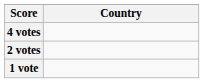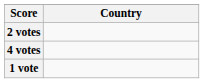 <table class="wikitable">
 <tr>
 </tr>
 <tr>
 <th scope="col" width="20%">Score</th>
 <th scope="col">Country</th>
 </tr>
 <tr>
-<th scope="row">4 votes</th>
+<th scope="row">2 votes</th>
 <td></td>
 </tr>
 <tr>
-<th scope="row">2 votes</th>
+<th scope="row">4 votes</th>
 <td></td>
 </tr>
 <tr>
 <th scope="row">1 vote</th>
 <td></td>
 </tr>
 </table>
